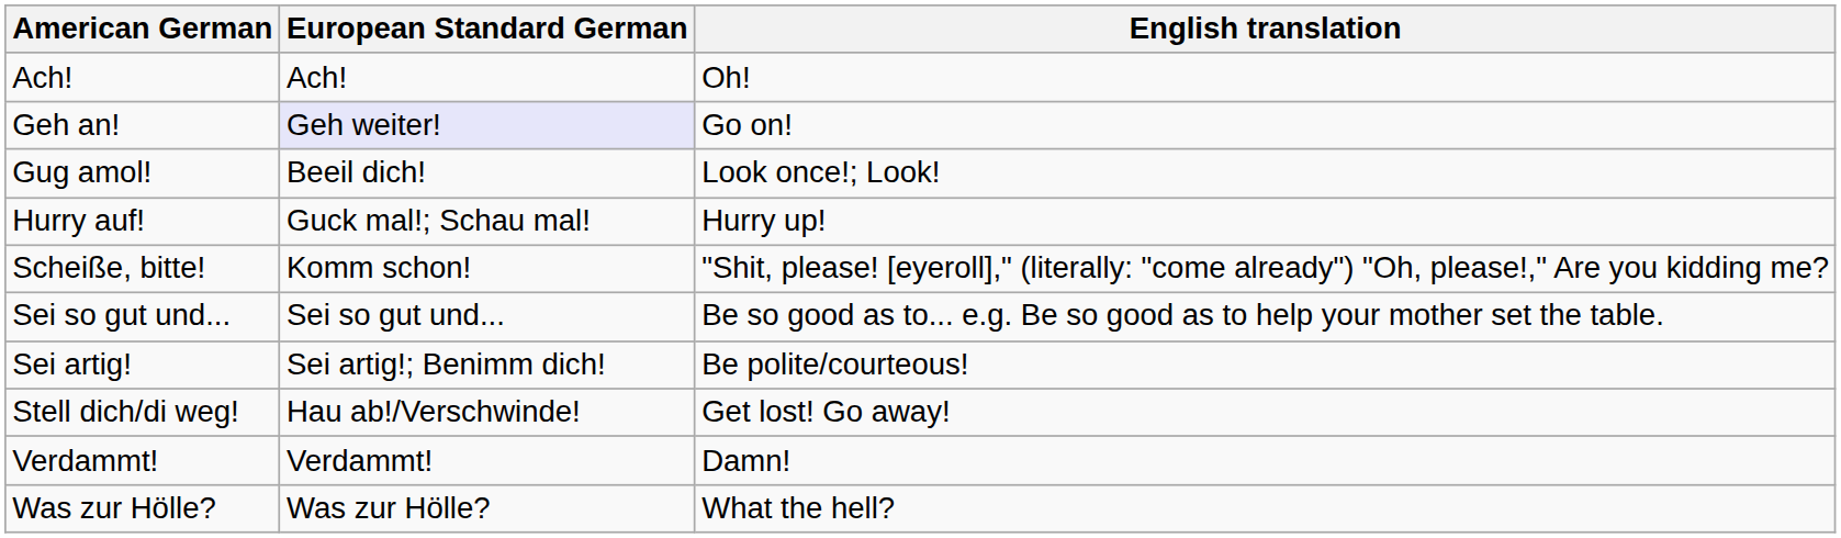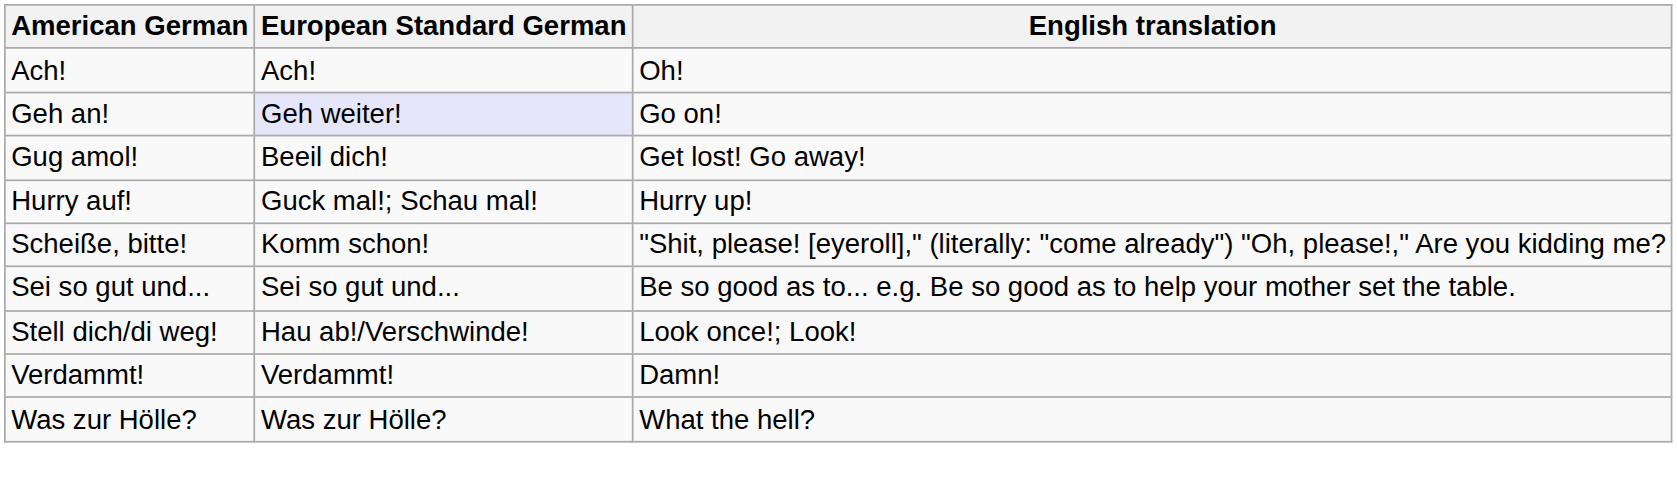 <table class="wikitable">
 <tr>
 <th>American German</th>
 <th>European Standard German</th>
 <th>English translation</th>
 </tr>
 <tr>
 <td>Ach!</td>
 <td>Ach!</td>
 <td>Oh!</td>
 </tr>
 <tr>
 <td>Geh an!</td>
 <td style="background: lavender;">Geh weiter!</td>
 <td>Go on!</td>
 </tr>
 <tr>
 <td>Gug amol!</td>
 <td>Beeil dich!</td>
-<td>Look once!; Look!</td>
+<td>Get lost! Go away!</td>
 </tr>
 <tr>
 <td>Hurry auf!</td>
 <td>Guck mal!; Schau mal!</td>
 <td>Hurry up!</td>
 </tr>
 <tr>
 <td>Scheiße, bitte!</td>
 <td>Komm schon!</td>
 <td>"Shit, please! [eyeroll]," (literally: "come already") "Oh, please!,"  Are you kidding me?</td>
 </tr>
 <tr>
 <td>Sei so gut und...</td>
 <td>Sei so gut und...</td>
 <td>Be so good as to... e.g. Be so good as to help your mother set the table.</td>
 </tr>
 <tr>
-<td>Sei artig!</td>
-<td>Sei artig!; Benimm dich!</td>
-<td>Be polite/courteous!</td>
-</tr>
-<tr>
 <td>Stell dich/di weg!</td>
 <td>Hau ab!/Verschwinde!</td>
-<td>Get lost! Go away!</td>
+<td>Look once!; Look!</td>
 </tr>
 <tr>
 <td>Verdammt!</td>
 <td>Verdammt!</td>
 <td>Damn!</td>
 </tr>
 <tr>
 <td>Was zur Hölle?</td>
 <td>Was zur Hölle?</td>
 <td>What the hell?</td>
 </tr>
 </table>
